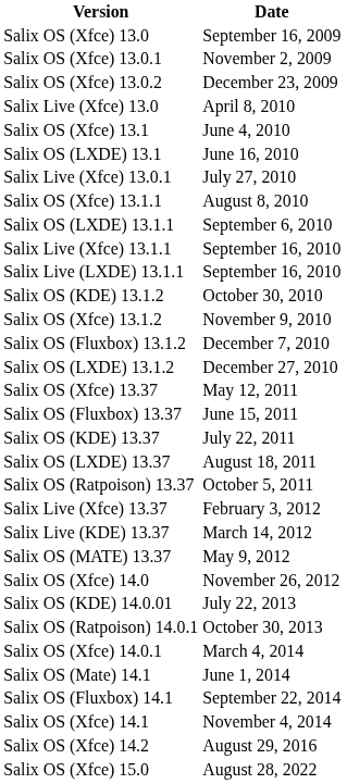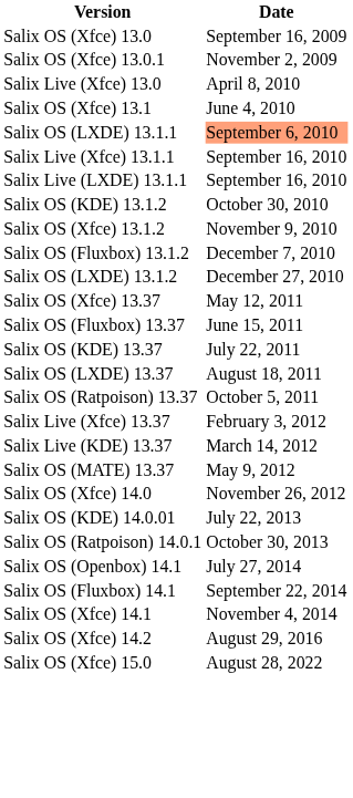 <table class=toccolours align=right style="margin-left: 1em;">
 <tr>
 <th>Version</th>
 <th>Date</th>
 </tr>
 <tr>
 <td>Salix OS (Xfce) 13.0</td>
 <td>September 16, 2009</td>
 </tr>
 <tr>
 <td>Salix OS (Xfce) 13.0.1</td>
 <td>November 2, 2009</td>
 </tr>
 <tr>
-<td>Salix OS (Xfce) 13.0.2</td>
-<td>December 23, 2009</td>
-</tr>
-<tr>
 <td>Salix Live (Xfce) 13.0</td>
 <td>April 8, 2010</td>
 </tr>
 <tr>
 <td>Salix OS (Xfce) 13.1</td>
 <td>June 4, 2010</td>
 </tr>
 <tr>
-<td>Salix OS (LXDE) 13.1</td>
-<td>June 16, 2010</td>
-</tr>
-<tr>
-<td>Salix Live (Xfce) 13.0.1</td>
-<td>July 27, 2010</td>
-</tr>
-<tr>
-<td>Salix OS (Xfce) 13.1.1</td>
-<td>August 8, 2010</td>
-</tr>
-<tr>
 <td>Salix OS (LXDE) 13.1.1</td>
-<td>September 6, 2010</td>
+<td style="background: lightsalmon;">September 6, 2010</td>
 </tr>
 <tr>
 <td>Salix Live (Xfce) 13.1.1</td>
 <td>September 16, 2010</td>
 </tr>
 <tr>
 <td>Salix Live (LXDE) 13.1.1</td>
 <td>September 16, 2010</td>
 </tr>
 <tr>
 <td>Salix OS (KDE) 13.1.2</td>
 <td>October 30, 2010</td>
 </tr>
 <tr>
 <td>Salix OS (Xfce) 13.1.2</td>
 <td>November 9, 2010</td>
 </tr>
 <tr>
 <td>Salix OS (Fluxbox) 13.1.2</td>
 <td>December 7, 2010</td>
 </tr>
 <tr>
 <td>Salix OS (LXDE) 13.1.2</td>
 <td>December 27, 2010</td>
 </tr>
 <tr>
 <td>Salix OS (Xfce) 13.37</td>
 <td>May 12, 2011</td>
 </tr>
 <tr>
 <td>Salix OS (Fluxbox) 13.37</td>
 <td>June 15, 2011</td>
 </tr>
 <tr>
 <td>Salix OS (KDE) 13.37</td>
 <td>July 22, 2011</td>
 </tr>
 <tr>
 <td>Salix OS (LXDE) 13.37</td>
 <td>August 18, 2011</td>
 </tr>
 <tr>
 <td>Salix OS (Ratpoison) 13.37</td>
 <td>October 5, 2011</td>
 </tr>
 <tr>
 <td>Salix Live (Xfce) 13.37</td>
 <td>February 3, 2012</td>
 </tr>
 <tr>
 <td>Salix Live (KDE) 13.37</td>
 <td>March 14, 2012</td>
 </tr>
 <tr>
 <td>Salix OS (MATE) 13.37</td>
 <td>May 9, 2012</td>
 </tr>
 <tr>
 <td>Salix OS (Xfce) 14.0</td>
 <td>November 26, 2012</td>
 </tr>
 <tr>
 <td>Salix OS (KDE) 14.0.01</td>
 <td>July 22, 2013</td>
 </tr>
 <tr>
 <td>Salix OS (Ratpoison) 14.0.1</td>
 <td>October 30, 2013</td>
 </tr>
 <tr>
-<td>Salix OS (Xfce) 14.0.1</td>
-<td>March 4, 2014</td>
-</tr>
-<tr>
-<td>Salix OS (Mate) 14.1</td>
-<td>June 1, 2014</td>
+<td>Salix OS (Openbox) 14.1</td>
+<td>July 27, 2014</td>
 </tr>
 <tr>
 <td>Salix OS (Fluxbox) 14.1</td>
 <td>September 22, 2014</td>
 </tr>
 <tr>
 <td>Salix OS (Xfce) 14.1</td>
 <td>November 4, 2014</td>
 </tr>
 <tr>
 <td>Salix OS (Xfce) 14.2</td>
 <td>August 29, 2016</td>
 </tr>
 <tr>
 <td>Salix OS (Xfce) 15.0</td>
 <td>August 28, 2022</td>
 </tr>
 </table>
